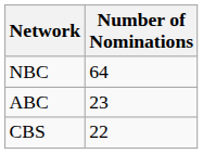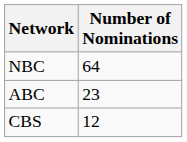 <table class="wikitable">
 <tr>
 <th>Network</th>
 <th>Number of<br>Nominations</th>
 </tr>
 <tr>
 <td>NBC</td>
 <td>64</td>
 </tr>
 <tr>
 <td>ABC</td>
 <td>23</td>
 </tr>
 <tr>
 <td>CBS</td>
-<td>22</td>
+<td>12</td>
 </tr>
 </table>
